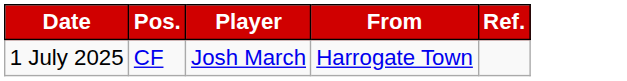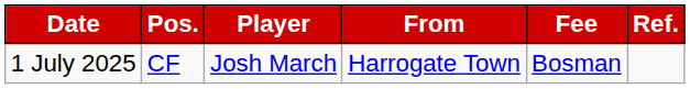 <table class="wikitable plainrowheaders sortable">
 <tr>
 <th style="background:#D00000;border:1px solid black;color:white">Date</th>
 <th style="background:#D00000;border:1px solid black;color:white">Pos.</th>
 <th style="background:#D00000;border:1px solid black;color:white">Player</th>
 <th style="background:#D00000;border:1px solid black;color:white">From</th>
+<th style="background:#D00000;border:1px solid black;color:white">Fee</th>
 <th style="background:#D00000;border:1px solid black;color:white">Ref.</th>
 </tr>
 <tr>
 <td>1 July 2025</td>
 <td><a href='#'>CF</a></td>
 <td> <a href='#'>Josh March</a></td>
 <td> <a href='#'>Harrogate Town</a></td>
+<td><a href='#'>Bosman</a></td>
 <td></td>
 </tr>
 </table>
